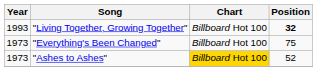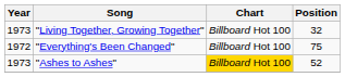 <table class="wikitable">
 <tr>
 <th>Year</th>
 <th>Song</th>
 <th>Chart</th>
 <th>Position</th>
 </tr>
 <tr>
-<td>1993</td>
+<td>1973</td>
 <td>"<a href='#'>Living Together, Growing Together</a>"</td>
 <td><em>Billboard</em> Hot 100</td>
-<td align="center"><strong>32</strong></td>
+<td align="center">32</td>
 </tr>
 <tr>
-<td>1973</td>
+<td>1972</td>
 <td>"<a href='#'>Everything's Been Changed</a>"</td>
 <td><em>Billboard</em> Hot 100</td>
 <td align="center">75</td>
 </tr>
 <tr>
 <td>1973</td>
 <td>"<a href='#'>Ashes to Ashes</a>"</td>
 <td style="background: gold;"><em>Billboard</em> Hot 100</td>
 <td align="center">52</td>
 </tr>
 <tr>
 </tr>
 </table>
